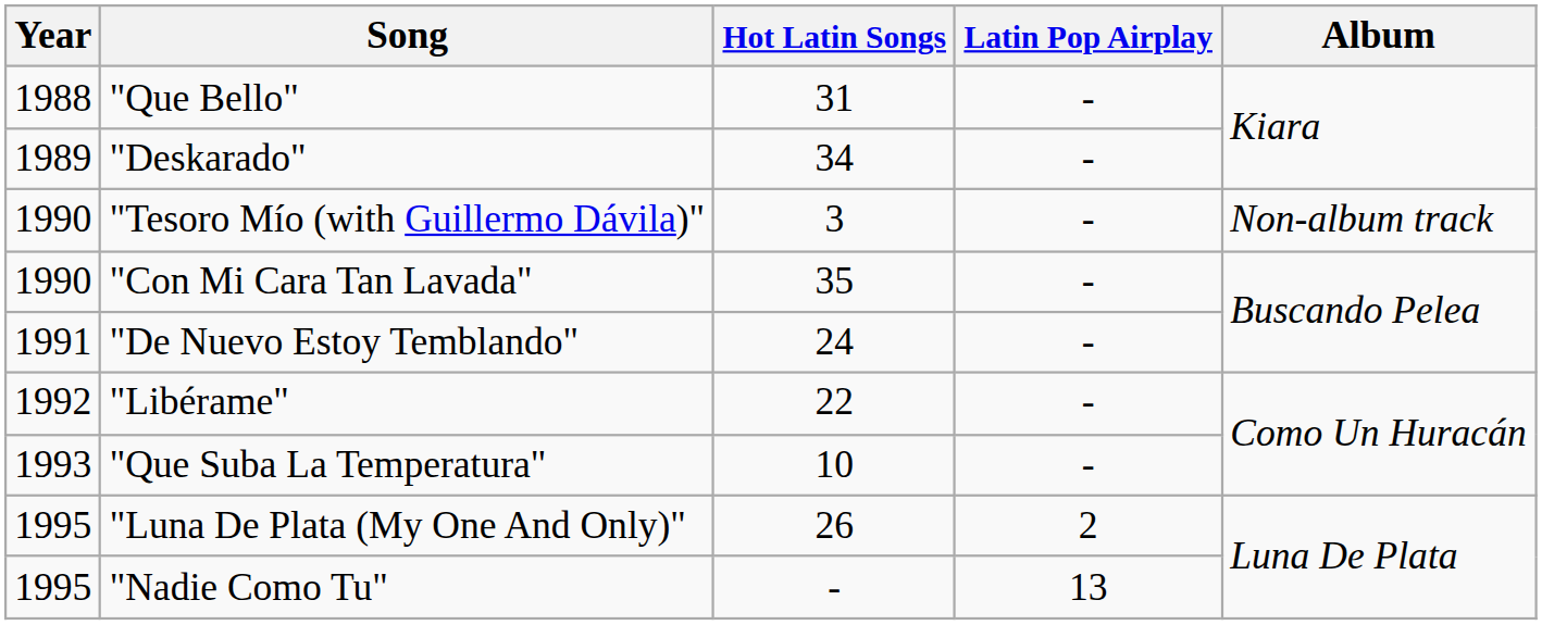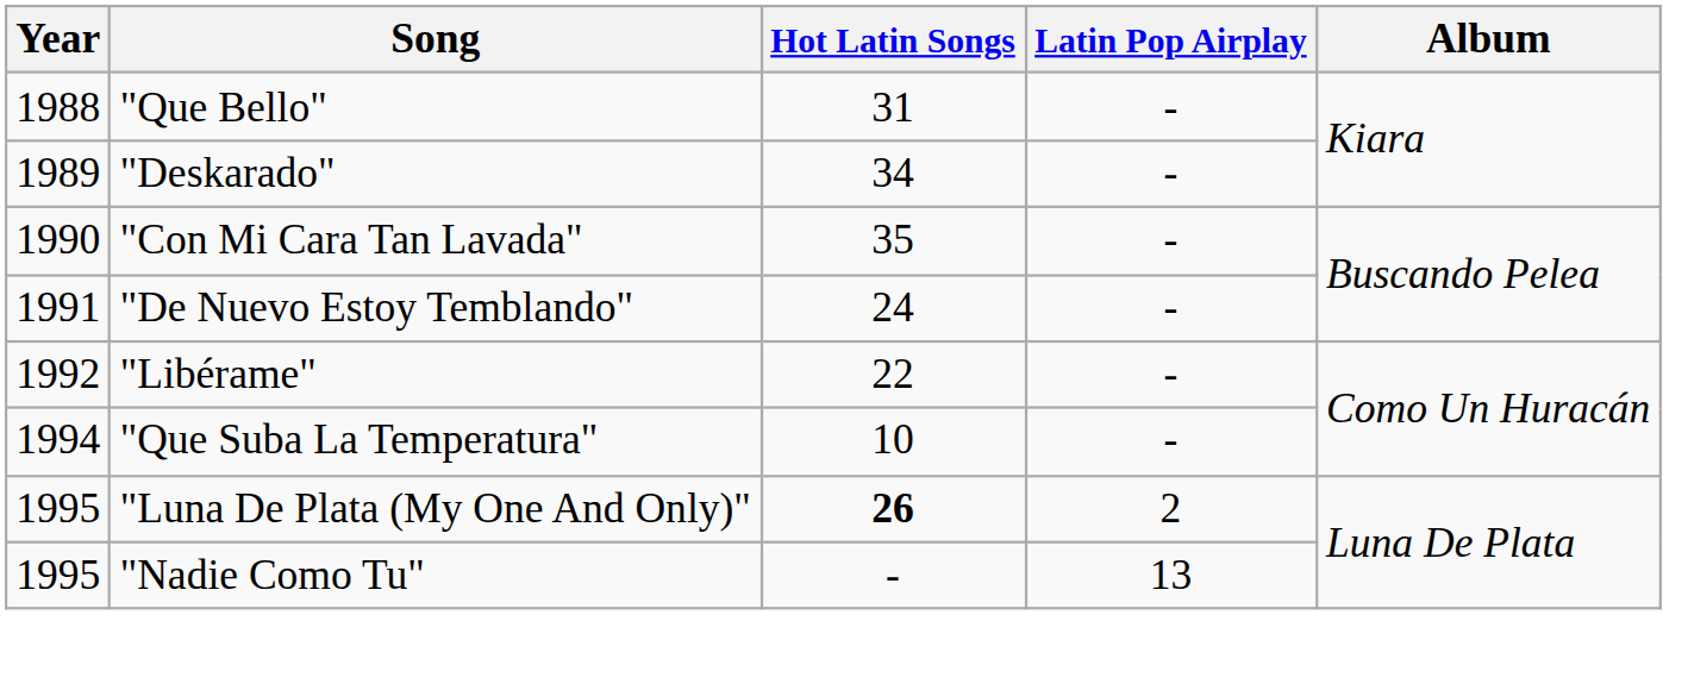 <table class="wikitable">
 <tr>
 <th>Year</th>
 <th>Song</th>
 <th><small><a href='#'>Hot Latin Songs</a></small></th>
 <th><small><a href='#'>Latin Pop Airplay</a></small></th>
 <th>Album</th>
 </tr>
 <tr>
 <td>1988</td>
 <td>"Que Bello"</td>
 <td style="text-align:center;">31</td>
 <td style="text-align:center;">-</td>
 <td rowspan=2><em>Kiara</em></td>
 </tr>
 <tr>
 <td>1989</td>
 <td>"Deskarado"</td>
 <td style="text-align:center;">34</td>
 <td style="text-align:center;">-</td>
 </tr>
 <tr>
 <td>1990</td>
-<td>"Tesoro Mío (with <a href='#'>Guillermo Dávila</a>)"</td>
-<td style="text-align:center;">3</td>
-<td style="text-align:center;">-</td>
-<td><em>Non-album track</em></td>
-</tr>
-<tr>
-<td>1990</td>
 <td>"Con Mi Cara Tan Lavada"</td>
 <td style="text-align:center;">35</td>
 <td style="text-align:center;">-</td>
 <td rowspan=2><em>Buscando Pelea</em></td>
 </tr>
 <tr>
 <td>1991</td>
 <td>"De Nuevo Estoy Temblando"</td>
 <td style="text-align:center;">24</td>
 <td style="text-align:center;">-</td>
 </tr>
 <tr>
 <td>1992</td>
 <td>"Libérame"</td>
 <td style="text-align:center;">22</td>
 <td style="text-align:center;">-</td>
 <td rowspan=2><em>Como Un Huracán</em></td>
 </tr>
 <tr>
-<td>1993</td>
+<td>1994</td>
 <td>"Que Suba La Temperatura"</td>
 <td style="text-align:center;">10</td>
 <td style="text-align:center;">-</td>
 </tr>
 <tr>
 <td>1995</td>
 <td>"Luna De Plata (My One And Only)"</td>
-<td style="text-align:center;">26</td>
+<td style="text-align:center;"><strong>26</strong></td>
 <td style="text-align:center;">2</td>
 <td rowspan=2><em>Luna De Plata</em></td>
 </tr>
 <tr>
 <td>1995</td>
 <td>"Nadie Como Tu"</td>
 <td style="text-align:center;">-</td>
 <td style="text-align:center;">13</td>
 </tr>
 </table>
